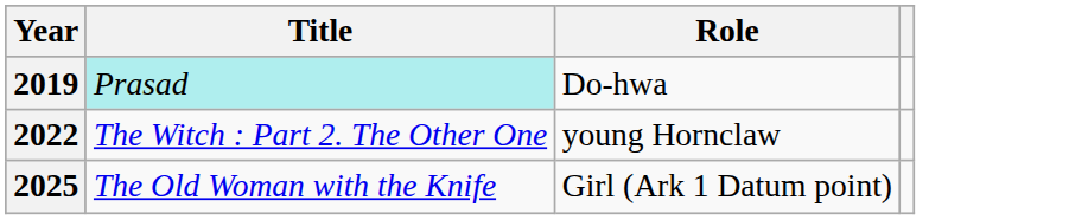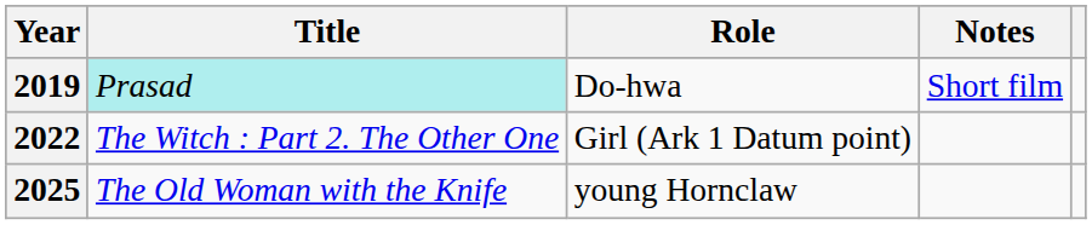 <table class="wikitable plainrowheaders">
 <tr>
 <th scope="col">Year</th>
 <th scope="col">Title</th>
 <th scope="col">Role</th>
+<th scope="col" class="unsortable">Notes</th>
 <th scope="col" class="unsortable"></th>
 </tr>
 <tr>
 <th scope="row">2019</th>
 <td style="background: paleturquoise;"><em>Prasad</em></td>
 <td>Do-hwa</td>
+<td><a href='#'>Short film</a></td>
 <td style="text-align:center"></td>
 </tr>
 <tr>
 <th scope="row">2022</th>
 <td><em><a href='#'>The Witch : Part 2. The Other One</a></em></td>
-<td>young Hornclaw</td>
+<td>Girl (Ark 1 Datum point)</td>
+<td></td>
 <td style="text-align:center"></td>
 </tr>
 <tr>
 <th scope="row">2025</th>
 <td><em><a href='#'>The Old Woman with the Knife</a></em></td>
-<td>Girl (Ark 1 Datum point)</td>
+<td>young Hornclaw</td>
+<td></td>
 <td style="text-align:center"></td>
 </tr>
 </table>
